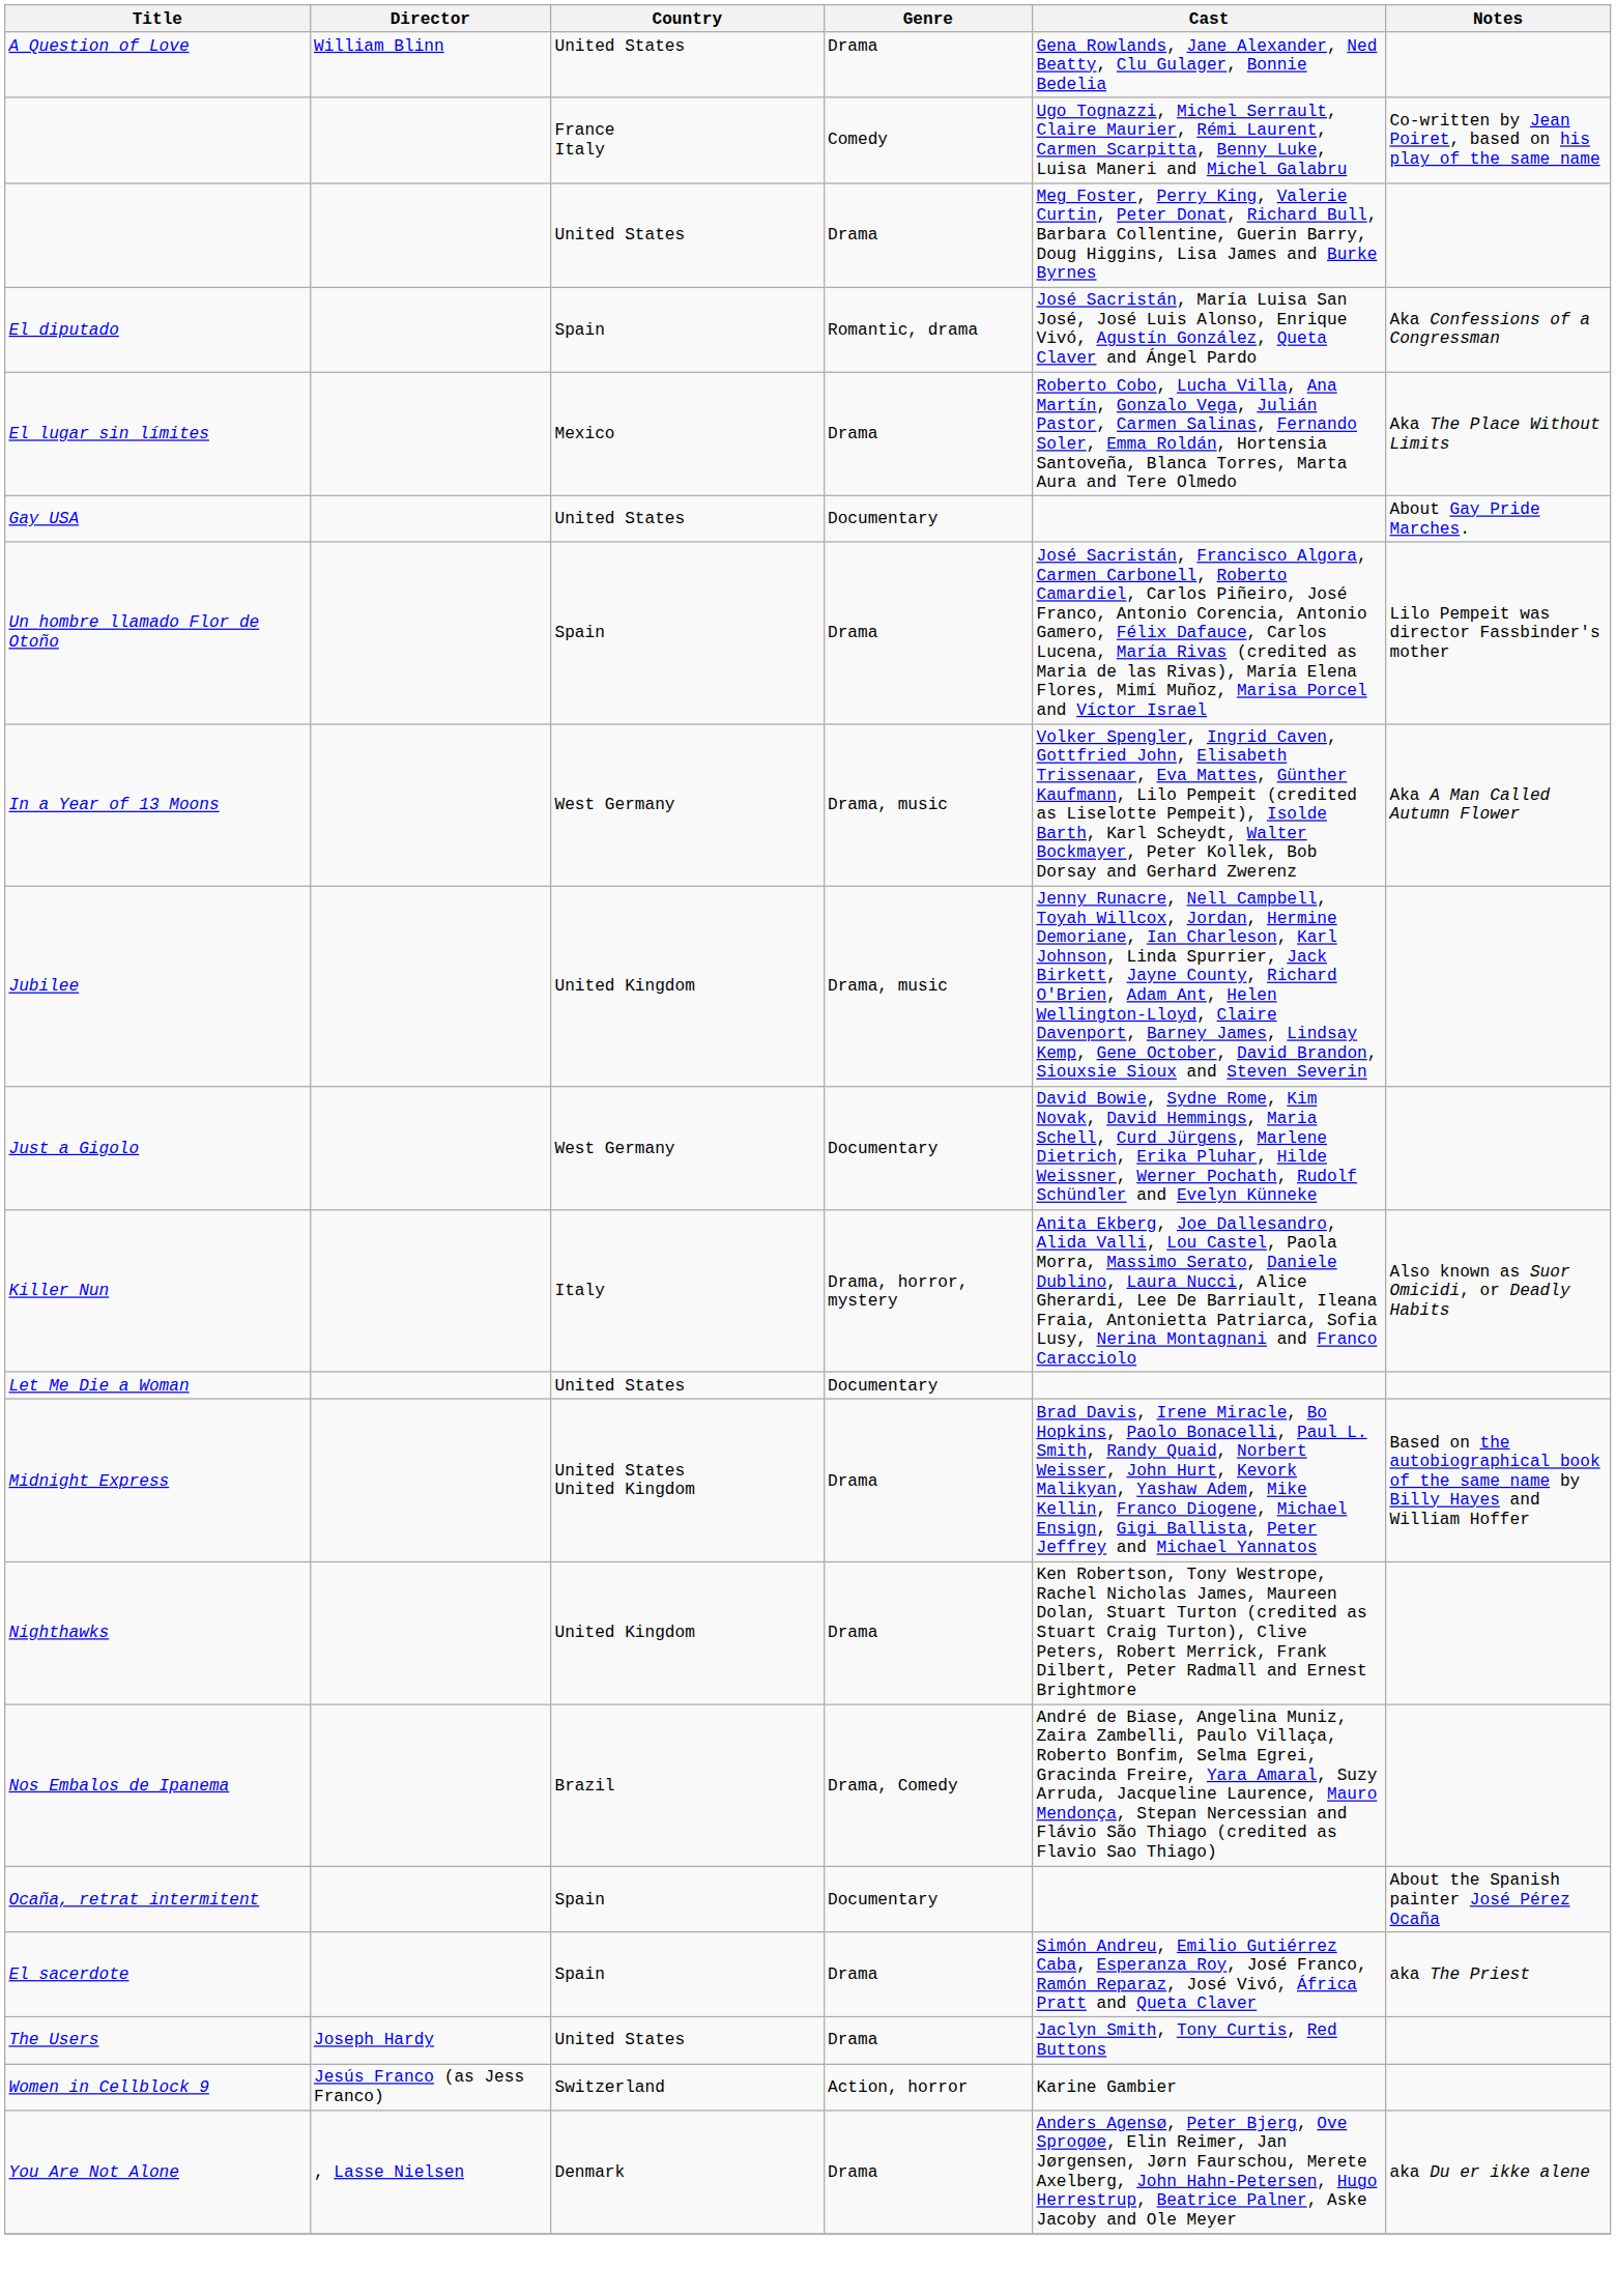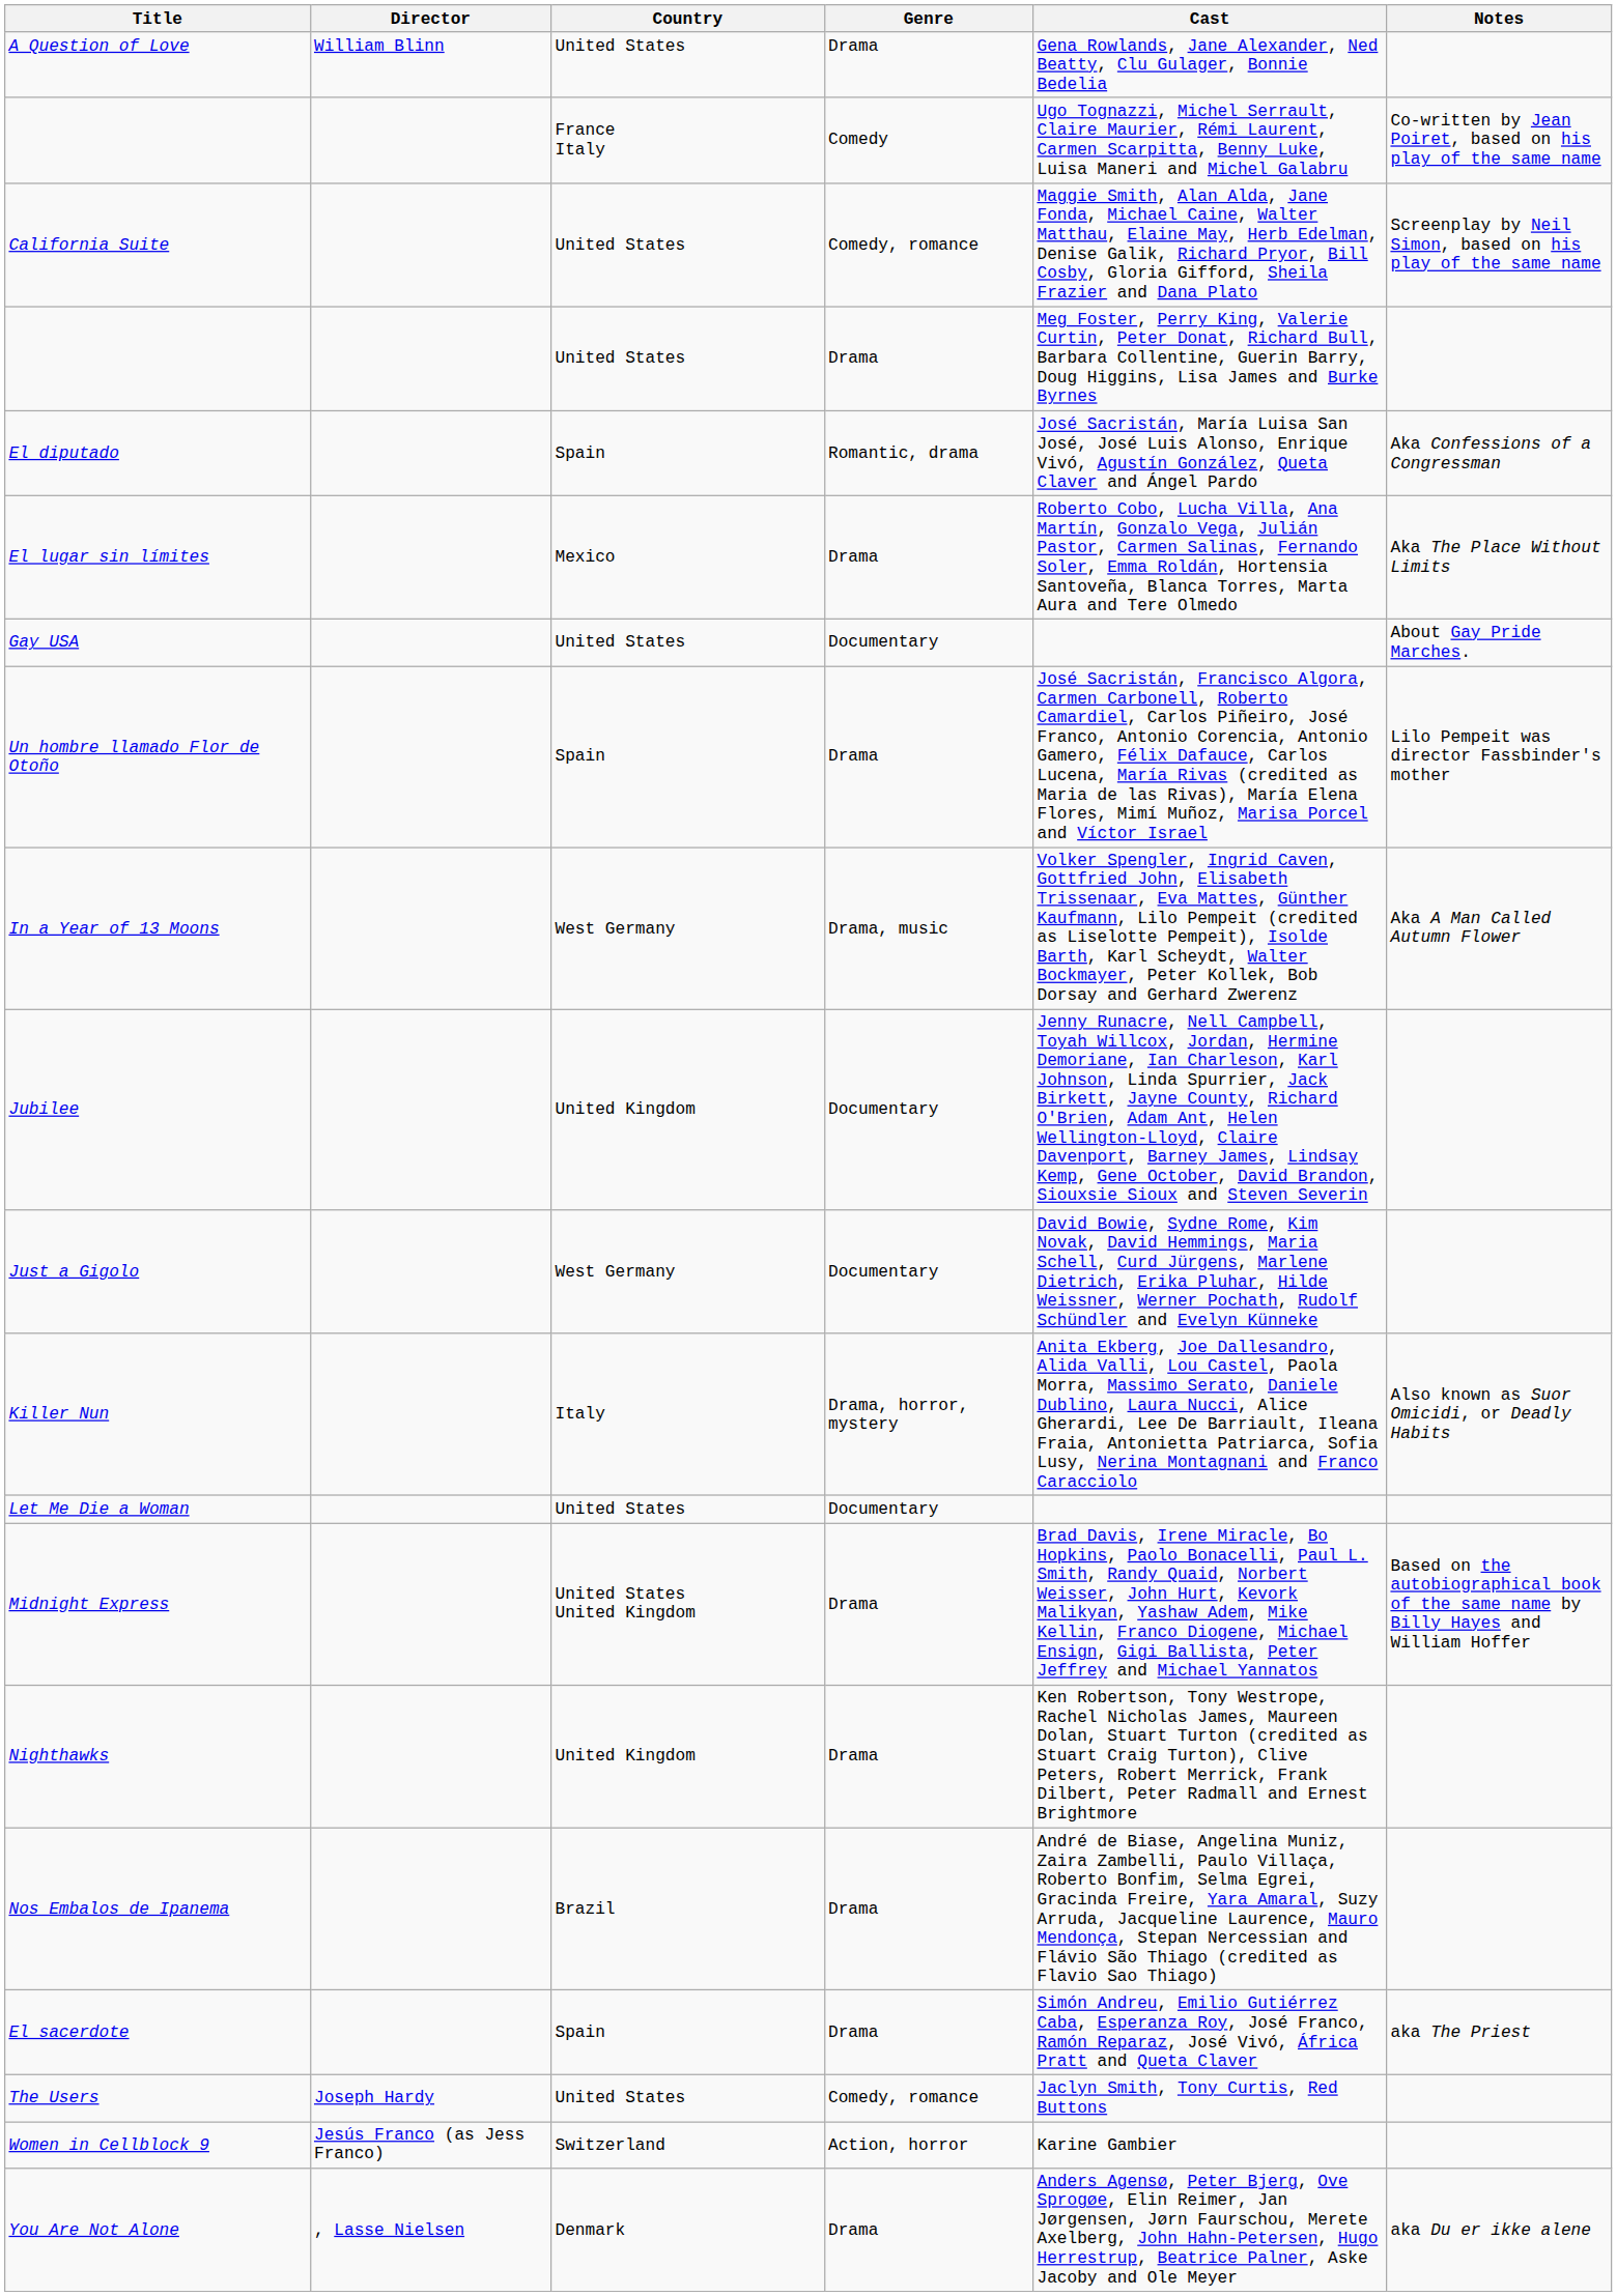 <table class="wikitable sortable">
 <tr>
 <th width="19%">Title</th>
 <th width="15%">Director</th>
 <th width="17%">Country</th>
 <th width="13%">Genre</th>
 <th width="22%">Cast</th>
 <th width="36%">Notes</th>
 </tr>
 <tr valign="top">
 <td><em><a href='#'>A Question of Love</a></em></td>
 <td><a href='#'>William Blinn</a></td>
 <td>United States</td>
 <td>Drama</td>
 <td><a href='#'>Gena Rowlands</a>, <a href='#'>Jane Alexander</a>, <a href='#'>Ned Beatty</a>, <a href='#'>Clu Gulager</a>, <a href='#'>Bonnie Bedelia</a></td>
 </tr>
 <tr>
 <td></td>
 <td></td>
 <td>France<br>Italy</td>
 <td>Comedy</td>
 <td><a href='#'>Ugo Tognazzi</a>, <a href='#'>Michel Serrault</a>, <a href='#'>Claire Maurier</a>, <a href='#'>Rémi Laurent</a>, <a href='#'>Carmen Scarpitta</a>, <a href='#'>Benny Luke</a>, Luisa Maneri and <a href='#'>Michel Galabru</a></td>
 <td>Co-written by <a href='#'>Jean Poiret</a>, based on <a href='#'>his play of the same name</a></td>
+</tr>
+<tr>
+<td><em><a href='#'>California Suite</a></em></td>
+<td></td>
+<td>United States</td>
+<td>Comedy, romance</td>
+<td><a href='#'>Maggie Smith</a>, <a href='#'>Alan Alda</a>, <a href='#'>Jane Fonda</a>, <a href='#'>Michael Caine</a>, <a href='#'>Walter Matthau</a>, <a href='#'>Elaine May</a>, <a href='#'>Herb Edelman</a>, Denise Galik, <a href='#'>Richard Pryor</a>, <a href='#'>Bill Cosby</a>, Gloria Gifford, <a href='#'>Sheila Frazier</a> and <a href='#'>Dana Plato</a></td>
+<td>Screenplay by <a href='#'>Neil Simon</a>, based on <a href='#'>his play of the same name</a></td>
 </tr>
 <tr>
 <td></td>
 <td></td>
 <td>United States</td>
 <td>Drama</td>
 <td><a href='#'>Meg Foster</a>, <a href='#'>Perry King</a>, <a href='#'>Valerie Curtin</a>, <a href='#'>Peter Donat</a>, <a href='#'>Richard Bull</a>, Barbara Collentine, Guerin Barry, Doug Higgins, Lisa James and <a href='#'>Burke Byrnes</a></td>
 <td></td>
 </tr>
 <tr>
 <td><em><a href='#'>El diputado</a></em></td>
 <td></td>
 <td>Spain</td>
 <td>Romantic, drama</td>
 <td><a href='#'>José Sacristán</a>, María Luisa San José, José Luis Alonso, Enrique Vivó, <a href='#'>Agustín González</a>, <a href='#'>Queta Claver</a> and Ángel Pardo</td>
 <td>Aka <em>Confessions of a Congressman</em></td>
 </tr>
 <tr>
 <td><em><a href='#'>El lugar sin límites</a></em></td>
 <td></td>
 <td>Mexico</td>
 <td>Drama</td>
 <td><a href='#'>Roberto Cobo</a>, <a href='#'>Lucha Villa</a>, <a href='#'>Ana Martín</a>, <a href='#'>Gonzalo Vega</a>, <a href='#'>Julián Pastor</a>, <a href='#'>Carmen Salinas</a>, <a href='#'>Fernando Soler</a>, <a href='#'>Emma Roldán</a>, Hortensia Santoveña, Blanca Torres, Marta Aura and  Tere Olmedo</td>
 <td>Aka <em>The Place Without Limits</em></td>
 </tr>
 <tr>
 <td><em><a href='#'>Gay USA</a></em></td>
 <td></td>
 <td>United States</td>
 <td>Documentary</td>
 <td></td>
 <td>About <a href='#'>Gay Pride Marches</a>.</td>
 </tr>
 <tr>
 <td><em><a href='#'>Un hombre llamado Flor de Otoño</a></em></td>
 <td></td>
 <td>Spain</td>
 <td>Drama</td>
 <td><a href='#'>José Sacristán</a>, <a href='#'>Francisco Algora</a>, <a href='#'>Carmen Carbonell</a>, <a href='#'>Roberto Camardiel</a>, Carlos Piñeiro, José Franco, Antonio Corencia, Antonio Gamero, <a href='#'>Félix Dafauce</a>, Carlos Lucena, <a href='#'>María Rivas</a> (credited as Maria de las Rivas), María Elena Flores, Mimí Muñoz, <a href='#'>Marisa Porcel</a> and <a href='#'>Víctor Israel</a></td>
 <td>Lilo Pempeit was director Fassbinder's mother</td>
 </tr>
 <tr>
 <td><em><a href='#'>In a Year of 13 Moons</a></em></td>
 <td></td>
 <td>West Germany</td>
 <td>Drama, music</td>
 <td><a href='#'>Volker Spengler</a>, <a href='#'>Ingrid Caven</a>, <a href='#'>Gottfried John</a>, <a href='#'>Elisabeth Trissenaar</a>, <a href='#'>Eva Mattes</a>, <a href='#'>Günther Kaufmann</a>, Lilo Pempeit (credited as Liselotte Pempeit), <a href='#'>Isolde Barth</a>, Karl Scheydt, <a href='#'>Walter Bockmayer</a>, Peter Kollek, Bob Dorsay and Gerhard Zwerenz</td>
 <td>Aka <em>A Man Called Autumn Flower</em></td>
 </tr>
 <tr>
 <td><em><a href='#'>Jubilee</a></em></td>
 <td></td>
 <td>United Kingdom</td>
-<td>Drama, music</td>
+<td>Documentary</td>
 <td><a href='#'>Jenny Runacre</a>, <a href='#'>Nell Campbell</a>, <a href='#'>Toyah Willcox</a>, <a href='#'>Jordan</a>, <a href='#'>Hermine Demoriane</a>, <a href='#'>Ian Charleson</a>, <a href='#'>Karl Johnson</a>, Linda Spurrier, <a href='#'>Jack Birkett</a>, <a href='#'>Jayne County</a>, <a href='#'>Richard O'Brien</a>, <a href='#'>Adam Ant</a>, <a href='#'>Helen Wellington-Lloyd</a>, <a href='#'>Claire Davenport</a>, <a href='#'>Barney James</a>, <a href='#'>Lindsay Kemp</a>, <a href='#'>Gene October</a>, <a href='#'>David Brandon</a>, <a href='#'>Siouxsie Sioux</a> and <a href='#'>Steven Severin</a></td>
 <td></td>
 </tr>
 <tr>
 <td><em><a href='#'>Just a Gigolo</a></em></td>
 <td></td>
 <td>West Germany</td>
 <td>Documentary</td>
 <td><a href='#'>David Bowie</a>, <a href='#'>Sydne Rome</a>, <a href='#'>Kim Novak</a>, <a href='#'>David Hemmings</a>, <a href='#'>Maria Schell</a>, <a href='#'>Curd Jürgens</a>, <a href='#'>Marlene Dietrich</a>, <a href='#'>Erika Pluhar</a>, <a href='#'>Hilde Weissner</a>, <a href='#'>Werner Pochath</a>, <a href='#'>Rudolf Schündler</a> and <a href='#'>Evelyn Künneke</a></td>
 <td></td>
 </tr>
 <tr>
 <td><em><a href='#'>Killer Nun</a></em></td>
 <td></td>
 <td>Italy</td>
 <td>Drama, horror, mystery</td>
 <td><a href='#'>Anita Ekberg</a>, <a href='#'>Joe Dallesandro</a>, <a href='#'>Alida Valli</a>, <a href='#'>Lou Castel</a>, Paola Morra, <a href='#'>Massimo Serato</a>, <a href='#'>Daniele Dublino</a>, <a href='#'>Laura Nucci</a>, Alice Gherardi, Lee De Barriault, Ileana Fraia, Antonietta Patriarca, Sofia Lusy, <a href='#'>Nerina Montagnani</a> and <a href='#'>Franco Caracciolo</a></td>
 <td>Also known as <em>Suor Omicidi</em>, or <em>Deadly Habits</em></td>
 </tr>
 <tr>
 <td><em><a href='#'>Let Me Die a Woman</a></em></td>
 <td></td>
 <td>United States</td>
 <td>Documentary</td>
 <td></td>
 <td></td>
 </tr>
 <tr>
 <td><em><a href='#'>Midnight Express</a></em></td>
 <td></td>
 <td>United States<br>United Kingdom</td>
 <td>Drama</td>
 <td><a href='#'>Brad Davis</a>, <a href='#'>Irene Miracle</a>, <a href='#'>Bo Hopkins</a>, <a href='#'>Paolo Bonacelli</a>, <a href='#'>Paul L. Smith</a>, <a href='#'>Randy Quaid</a>, <a href='#'>Norbert Weisser</a>, <a href='#'>John Hurt</a>, <a href='#'>Kevork Malikyan</a>, <a href='#'>Yashaw Adem</a>, <a href='#'>Mike Kellin</a>, <a href='#'>Franco Diogene</a>, <a href='#'>Michael Ensign</a>, <a href='#'>Gigi Ballista</a>, <a href='#'>Peter Jeffrey</a> and <a href='#'>Michael Yannatos</a></td>
 <td>Based on <a href='#'>the autobiographical book of the same name</a> by <a href='#'>Billy Hayes</a> and William Hoffer</td>
 </tr>
 <tr>
 <td><em><a href='#'>Nighthawks</a></em></td>
 <td></td>
 <td>United Kingdom</td>
 <td>Drama</td>
 <td>Ken Robertson, Tony Westrope, Rachel Nicholas James, Maureen Dolan, Stuart Turton (credited as Stuart Craig Turton), Clive Peters, Robert Merrick, Frank Dilbert, Peter Radmall and Ernest Brightmore</td>
 <td></td>
 </tr>
 <tr>
 <td><em><a href='#'>Nos Embalos de Ipanema</a></em></td>
 <td></td>
 <td>Brazil</td>
-<td>Drama, Comedy</td>
+<td>Drama</td>
 <td>André de Biase, Angelina Muniz, Zaira Zambelli, Paulo Villaça, Roberto Bonfim, Selma Egrei, Gracinda Freire, <a href='#'>Yara Amaral</a>, Suzy Arruda, Jacqueline Laurence, <a href='#'>Mauro Mendonça</a>, Stepan Nercessian and Flávio São Thiago (credited as Flavio Sao Thiago)</td>
 <td></td>
-</tr>
-<tr>
-<td><em><a href='#'>Ocaña, retrat intermitent</a></em></td>
-<td></td>
-<td>Spain</td>
-<td>Documentary</td>
-<td></td>
-<td>About the Spanish painter <a href='#'>José Pérez Ocaña</a></td>
 </tr>
 <tr>
 <td><em><a href='#'>El sacerdote</a></em></td>
 <td></td>
 <td>Spain</td>
 <td>Drama</td>
 <td><a href='#'>Simón Andreu</a>, <a href='#'>Emilio Gutiérrez Caba</a>, <a href='#'>Esperanza Roy</a>, José Franco, <a href='#'>Ramón Reparaz</a>, José Vivó, <a href='#'>África Pratt</a> and <a href='#'>Queta Claver</a></td>
 <td>aka <em>The Priest</em></td>
 </tr>
 <tr>
 <td><em><a href='#'>The Users</a></em></td>
 <td><a href='#'>Joseph Hardy</a></td>
 <td>United States</td>
-<td>Drama</td>
+<td>Comedy, romance</td>
 <td><a href='#'>Jaclyn Smith</a>, <a href='#'>Tony Curtis</a>, <a href='#'>Red Buttons</a></td>
 <td></td>
 </tr>
 <tr>
 <td><em><a href='#'>Women in Cellblock 9</a></em></td>
 <td><a href='#'>Jesús Franco</a> (as Jess Franco)</td>
 <td>Switzerland</td>
 <td>Action, horror</td>
 <td>Karine Gambier</td>
 <td></td>
 </tr>
 <tr>
 <td><em><a href='#'>You Are Not Alone</a></em></td>
 <td>, <a href='#'>Lasse Nielsen</a></td>
 <td>Denmark</td>
 <td>Drama</td>
 <td><a href='#'>Anders Agensø</a>, <a href='#'>Peter Bjerg</a>, <a href='#'>Ove Sprogøe</a>, Elin Reimer, Jan Jørgensen, Jørn Faurschou, Merete Axelberg, <a href='#'>John Hahn-Petersen</a>, <a href='#'>Hugo Herrestrup</a>, <a href='#'>Beatrice Palner</a>, Aske Jacoby and Ole Meyer</td>
 <td>aka <em>Du er ikke alene</em></td>
 </tr>
 <tr>
 </tr>
 </table>
